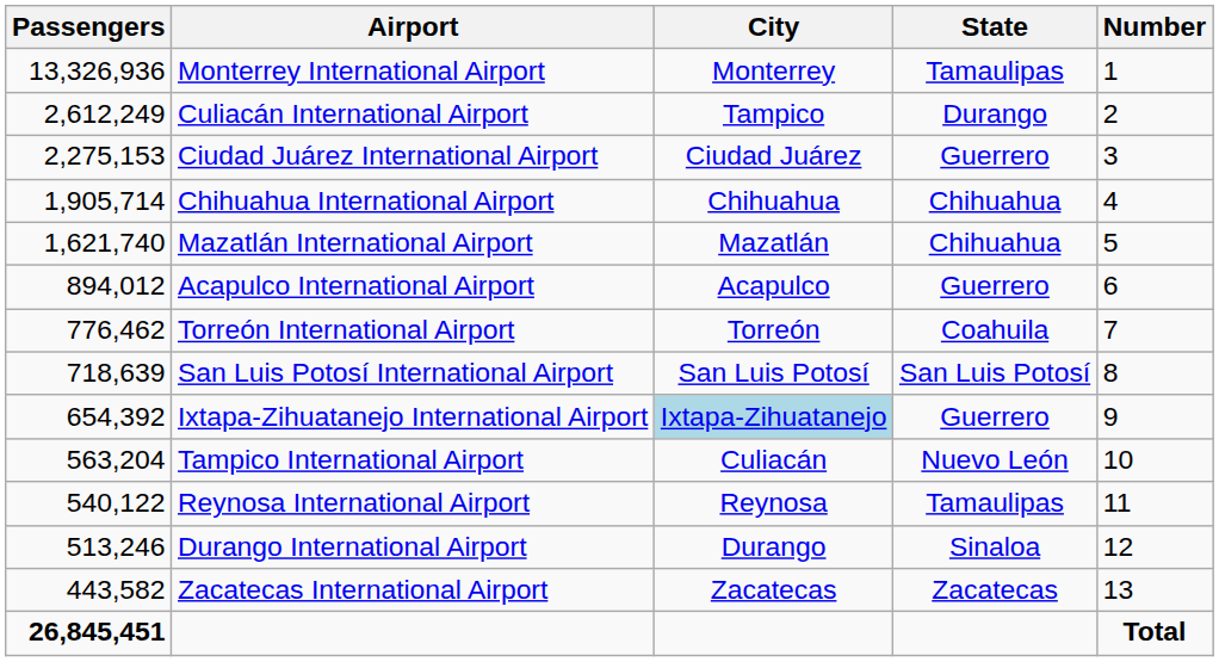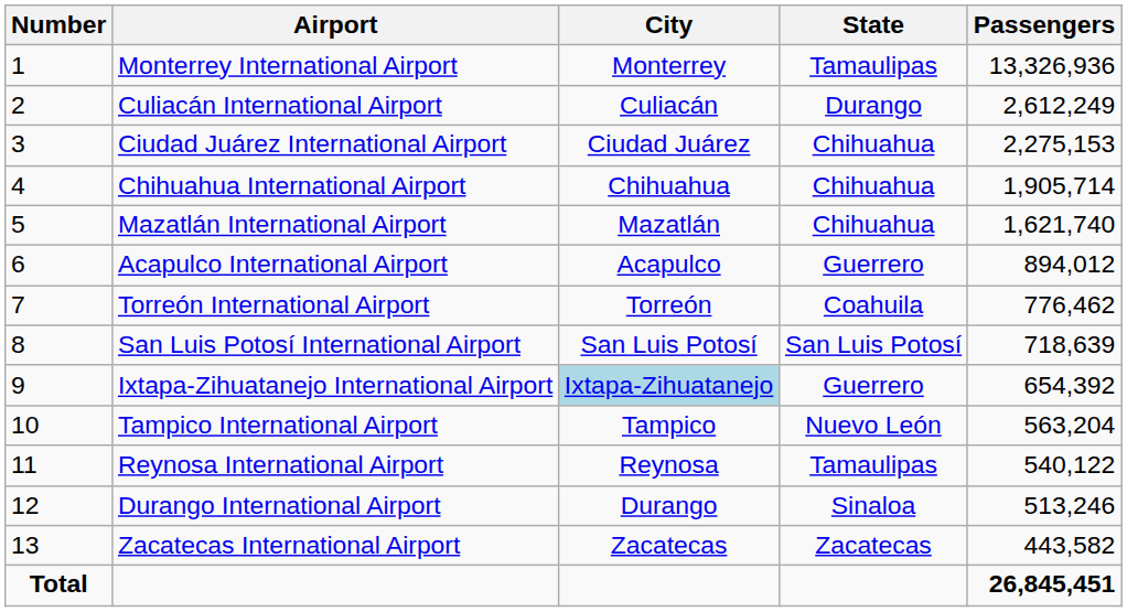 <table class="wikitable sortable">
 <tr>
-<th>Passengers</th>
+<th>Number</th>
 <th>Airport</th>
 <th>City</th>
 <th>State</th>
-<th>Number</th>
+<th>Passengers</th>
 </tr>
 <tr>
-<td align="right">13,326,936</td>
+<td>1</td>
 <td><a href='#'>Monterrey International Airport</a></td>
 <td align="center"><a href='#'>Monterrey</a></td>
 <td align="center"><a href='#'>Tamaulipas</a></td>
-<td>1</td>
+<td align="right">13,326,936</td>
 </tr>
 <tr>
+<td>2</td>
+<td><a href='#'>Culiacán International Airport</a></td>
+<td align="center"><a href='#'>Culiacán</a></td>
+<td align="center"><a href='#'>Durango</a></td>
 <td align="right">2,612,249</td>
-<td><a href='#'>Culiacán International Airport</a></td>
-<td align="center"><a href='#'>Tampico</a></td>
-<td align="center"><a href='#'>Durango</a></td>
-<td>2</td>
 </tr>
 <tr>
-<td align="right">2,275,153</td>
+<td>3</td>
 <td><a href='#'>Ciudad Juárez International Airport</a></td>
 <td align="center"><a href='#'>Ciudad Juárez</a></td>
-<td align="center"><a href='#'>Guerrero</a></td>
-<td>3</td>
+<td align="center"><a href='#'>Chihuahua</a></td>
+<td align="right">2,275,153</td>
 </tr>
 <tr>
-<td align="right">1,905,714</td>
+<td>4</td>
 <td><a href='#'>Chihuahua International Airport</a></td>
 <td align="center"><a href='#'>Chihuahua</a></td>
 <td align="center"><a href='#'>Chihuahua</a></td>
-<td>4</td>
+<td align="right">1,905,714</td>
 </tr>
 <tr>
-<td align="right">1,621,740</td>
+<td>5</td>
 <td><a href='#'>Mazatlán International Airport</a></td>
 <td align="center"><a href='#'>Mazatlán</a></td>
 <td align="center"><a href='#'>Chihuahua</a></td>
-<td>5</td>
+<td align="right">1,621,740</td>
 </tr>
 <tr>
-<td align="right">894,012</td>
+<td>6</td>
 <td><a href='#'>Acapulco International Airport</a></td>
 <td align="center"><a href='#'>Acapulco</a></td>
 <td align="center"><a href='#'>Guerrero</a></td>
-<td>6</td>
+<td align="right">894,012</td>
 </tr>
 <tr>
-<td align="right">776,462</td>
+<td>7</td>
 <td><a href='#'>Torreón International Airport</a></td>
 <td align="center"><a href='#'>Torreón</a></td>
 <td align="center"><a href='#'>Coahuila</a></td>
-<td>7</td>
+<td align="right">776,462</td>
 </tr>
 <tr>
-<td align="right">718,639</td>
+<td>8</td>
 <td><a href='#'>San Luis Potosí International Airport</a></td>
 <td align="center"><a href='#'>San Luis Potosí</a></td>
 <td align="center"><a href='#'>San Luis Potosí</a></td>
-<td>8</td>
+<td align="right">718,639</td>
 </tr>
 <tr>
-<td align="right">654,392</td>
+<td>9</td>
 <td><a href='#'>Ixtapa-Zihuatanejo International Airport</a></td>
 <td align="center" style="background: lightblue;"><a href='#'>Ixtapa-Zihuatanejo</a></td>
 <td align="center"><a href='#'>Guerrero</a></td>
-<td>9</td>
+<td align="right">654,392</td>
 </tr>
 <tr>
+<td>10</td>
+<td><a href='#'>Tampico International Airport</a></td>
+<td align="center"><a href='#'>Tampico</a></td>
+<td align="center"><a href='#'>Nuevo León</a></td>
 <td align="right">563,204</td>
-<td><a href='#'>Tampico International Airport</a></td>
-<td align="center"><a href='#'>Culiacán</a></td>
-<td align="center"><a href='#'>Nuevo León</a></td>
-<td>10</td>
 </tr>
 <tr>
-<td align="right">540,122</td>
+<td>11</td>
 <td><a href='#'>Reynosa International Airport</a></td>
 <td align="center"><a href='#'>Reynosa</a></td>
 <td align="center"><a href='#'>Tamaulipas</a></td>
-<td>11</td>
+<td align="right">540,122</td>
 </tr>
 <tr>
-<td align="right">513,246</td>
+<td>12</td>
 <td><a href='#'>Durango International Airport</a></td>
 <td align="center"><a href='#'>Durango</a></td>
 <td align="center"><a href='#'>Sinaloa</a></td>
-<td>12</td>
+<td align="right">513,246</td>
 </tr>
 <tr>
-<td align="right">443,582</td>
+<td>13</td>
 <td><a href='#'>Zacatecas International Airport</a></td>
 <td align="center"><a href='#'>Zacatecas</a></td>
 <td align="center"><a href='#'>Zacatecas</a></td>
-<td>13</td>
+<td align="right">443,582</td>
 </tr>
 <tr>
-<td align="right"><strong>26,845,451</strong></td>
+<td align="center"><strong>Total</strong></td>
 <td></td>
 <td></td>
 <td></td>
-<td align="center"><strong>Total</strong></td>
+<td align="right"><strong>26,845,451</strong></td>
 </tr>
 </table>
